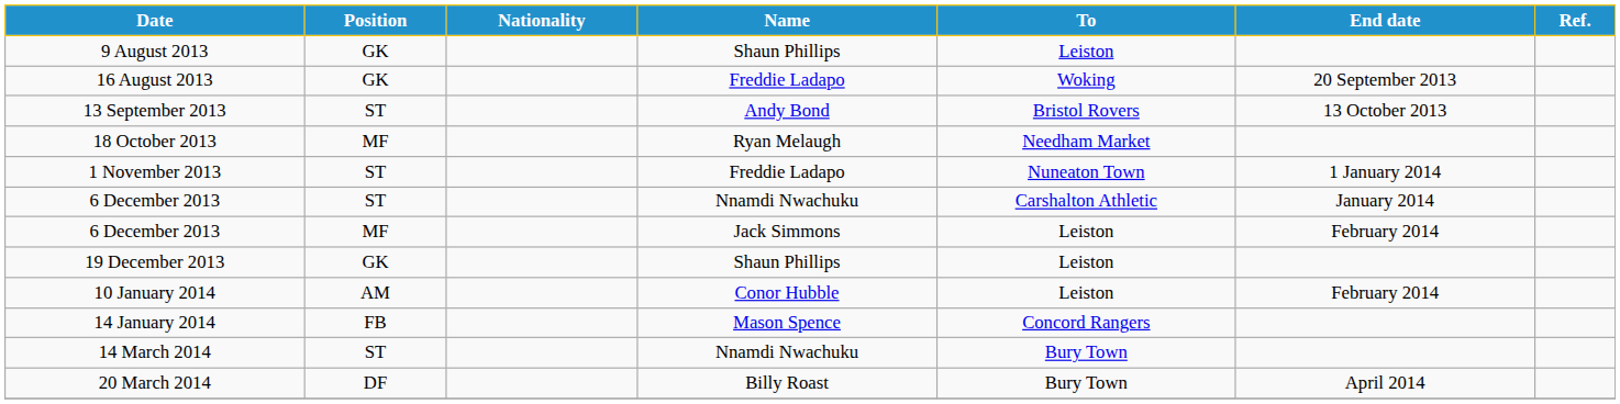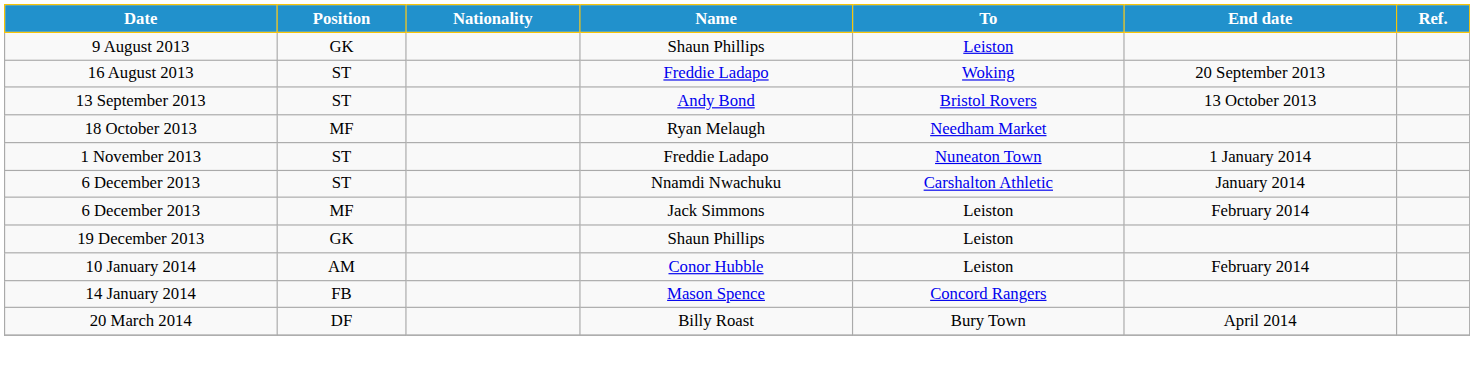 <table class="wikitable" style="text-align:center; font-size:90%; width:100%;">
 <tr>
 <th style="background:#2191CC; color:white; border:1px solid #F7C408; text-align:center;">Date</th>
 <th style="background:#2191CC; color:white; border:1px solid #F7C408; text-align:center;">Position</th>
 <th style="background:#2191CC; color:white; border:1px solid #F7C408; text-align:center;">Nationality</th>
 <th style="background:#2191CC; color:white; border:1px solid #F7C408; text-align:center;">Name</th>
 <th style="background:#2191CC; color:white; border:1px solid #F7C408; text-align:center;">To</th>
 <th style="background:#2191CC; color:white; border:1px solid #F7C408; text-align:center;">End date</th>
 <th style="background:#2191CC; color:white; border:1px solid #F7C408; text-align:center;">Ref.</th>
 </tr>
 <tr>
 <td>9 August 2013</td>
 <td>GK</td>
 <td></td>
 <td>Shaun Phillips</td>
 <td> <a href='#'>Leiston</a></td>
 <td></td>
 <td></td>
 </tr>
 <tr>
 <td>16 August 2013</td>
-<td>GK</td>
+<td>ST</td>
 <td></td>
 <td><a href='#'>Freddie Ladapo</a></td>
 <td> <a href='#'>Woking</a></td>
 <td>20 September 2013</td>
 <td></td>
 </tr>
 <tr>
 <td>13 September 2013</td>
 <td>ST</td>
 <td></td>
 <td><a href='#'>Andy Bond</a></td>
 <td> <a href='#'>Bristol Rovers</a></td>
 <td>13 October 2013</td>
 <td></td>
 </tr>
 <tr>
 <td>18 October 2013</td>
 <td>MF</td>
 <td></td>
 <td>Ryan Melaugh</td>
 <td> <a href='#'>Needham Market</a></td>
 <td></td>
 <td></td>
 </tr>
 <tr>
 <td>1 November 2013</td>
 <td>ST</td>
 <td></td>
 <td>Freddie Ladapo</td>
 <td> <a href='#'>Nuneaton Town</a></td>
 <td>1 January 2014</td>
 <td></td>
 </tr>
 <tr>
 <td>6 December 2013</td>
 <td>ST</td>
 <td></td>
 <td>Nnamdi Nwachuku</td>
 <td> <a href='#'>Carshalton Athletic</a></td>
 <td>January 2014</td>
 <td></td>
 </tr>
 <tr>
 <td>6 December 2013</td>
 <td>MF</td>
 <td></td>
 <td>Jack Simmons</td>
 <td> Leiston</td>
 <td>February 2014</td>
 <td></td>
 </tr>
 <tr>
 <td>19 December 2013</td>
 <td>GK</td>
 <td></td>
 <td>Shaun Phillips</td>
 <td> Leiston</td>
 <td></td>
 <td></td>
 </tr>
 <tr>
 <td>10 January 2014</td>
 <td>AM</td>
 <td></td>
 <td><a href='#'>Conor Hubble</a></td>
 <td> Leiston</td>
 <td>February 2014</td>
 <td></td>
 </tr>
 <tr>
 <td>14 January 2014</td>
 <td>FB</td>
 <td></td>
 <td><a href='#'>Mason Spence</a></td>
 <td> <a href='#'>Concord Rangers</a></td>
 <td></td>
 <td></td>
 </tr>
 <tr>
-<td>14 March 2014</td>
-<td>ST</td>
-<td></td>
-<td>Nnamdi Nwachuku</td>
-<td> <a href='#'>Bury Town</a></td>
-<td></td>
-<td></td>
-</tr>
-<tr>
 <td>20 March 2014</td>
 <td>DF</td>
 <td></td>
 <td>Billy Roast</td>
 <td> Bury Town</td>
 <td>April 2014</td>
 <td></td>
 </tr>
 <tr>
 </tr>
 </table>
